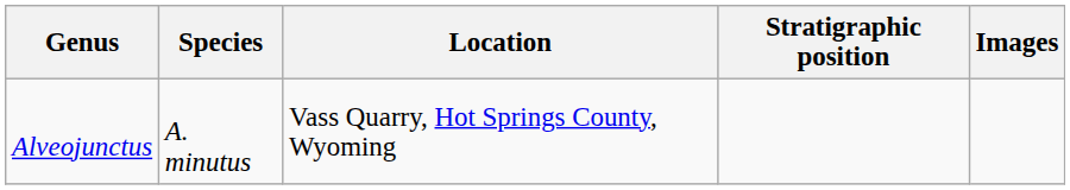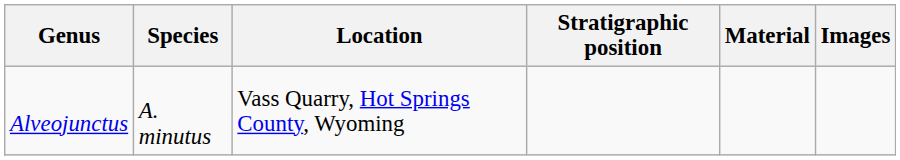 <table class="wikitable sortable"  style="margin:auto; width:100%;">
 <tr>
 <th>Genus</th>
 <th>Species</th>
 <th>Location</th>
 <th>Stratigraphic position</th>
+<th>Material</th>
 <th>Images</th>
 </tr>
 <tr>
 <td rowspan=1><br><em><a href='#'>Alveojunctus</a></em></td>
 <td><br><em>A. minutus</em></td>
 <td>Vass Quarry, <a href='#'>Hot Springs County</a>, Wyoming</td>
 <td></td>
 <td></td>
+<td></td>
 </tr>
 </table>
